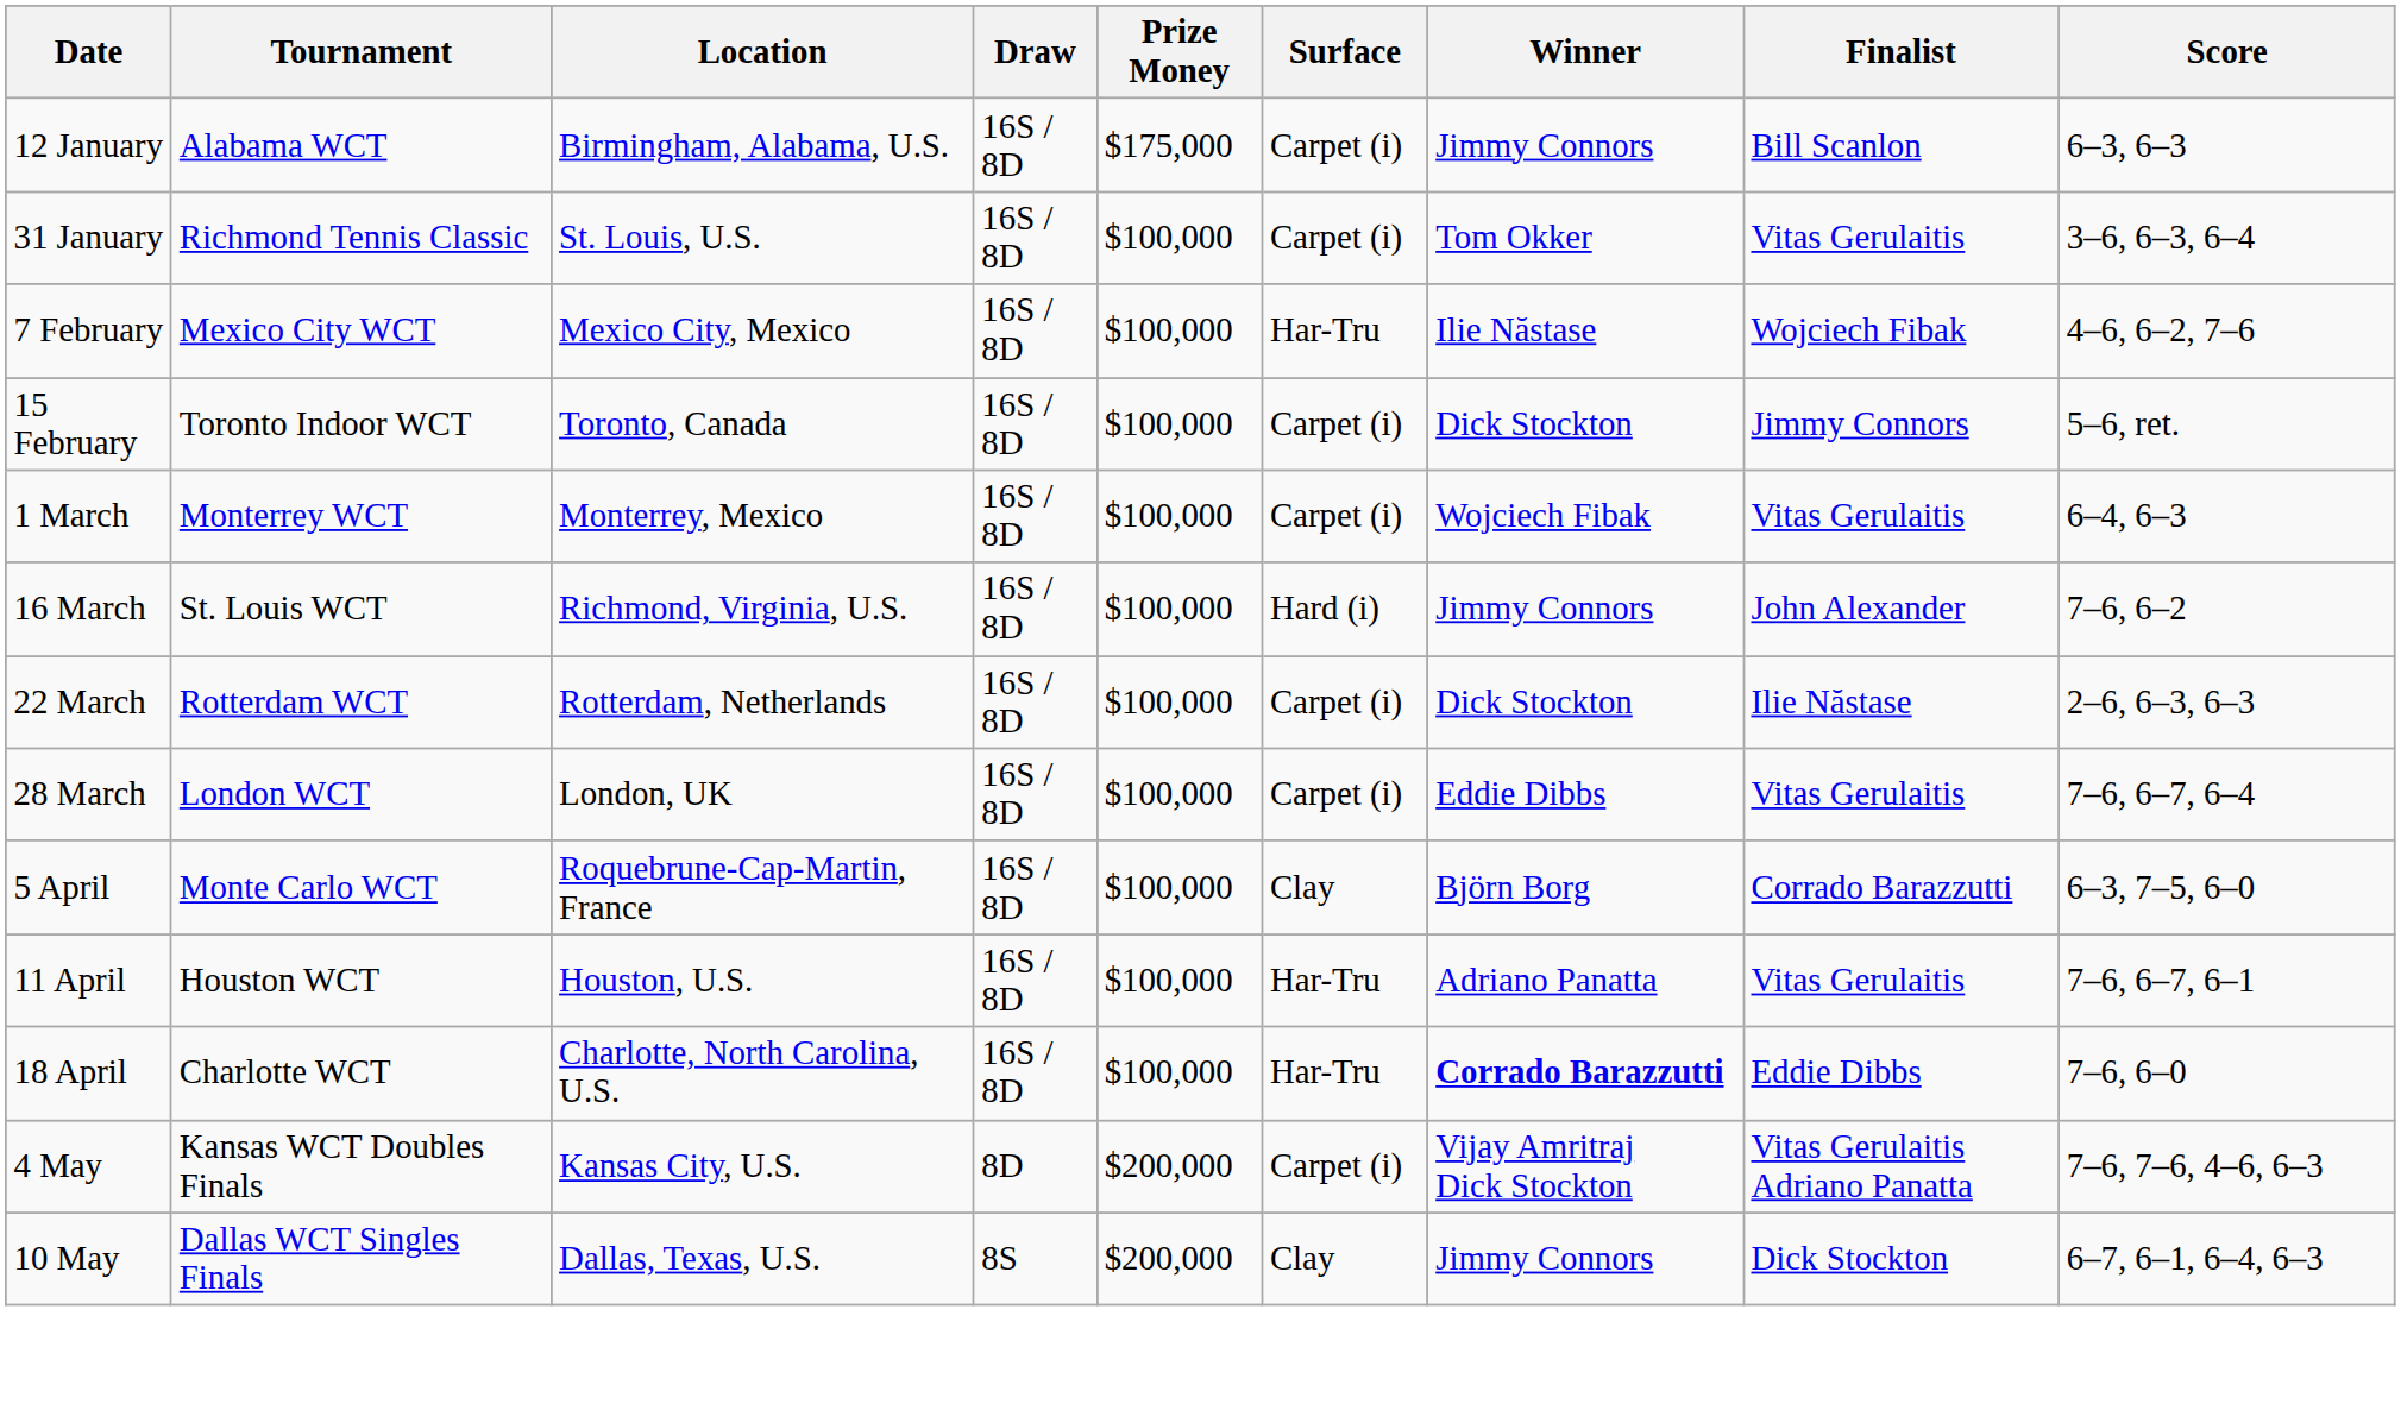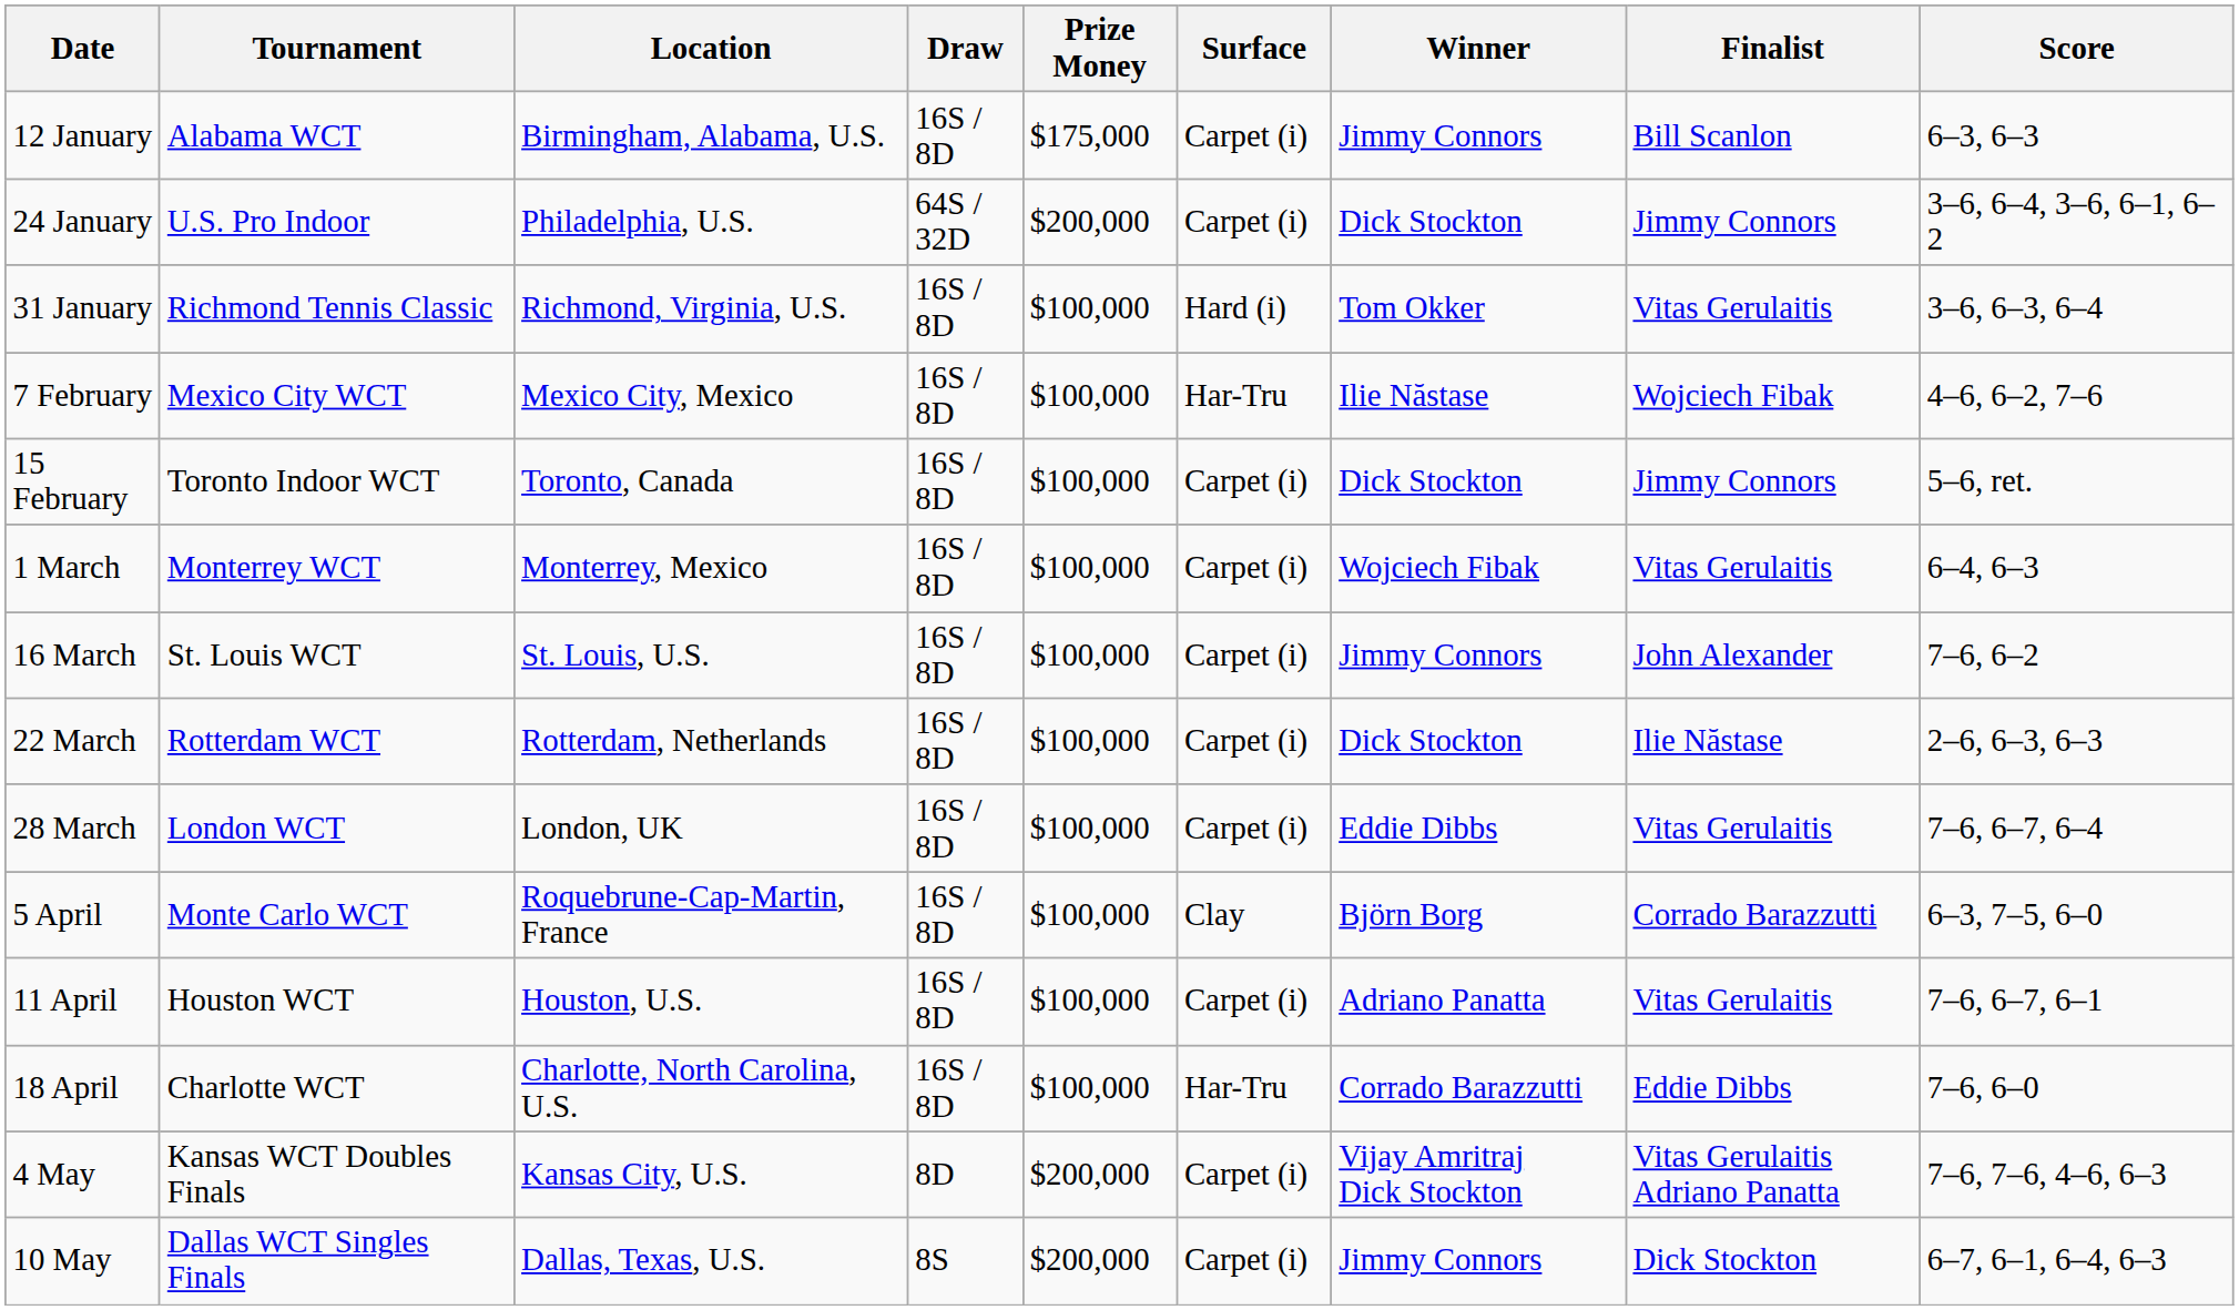 <table class="sortable wikitable">
 <tr>
 <th width=70>Date</th>
 <th width=170>Tournament</th>
 <th width=190>Location</th>
 <th width=50>Draw</th>
 <th width=70>Prize Money</th>
 <th width=70>Surface</th>
 <th width=140>Winner</th>
 <th width=140>Finalist</th>
 <th width=150 class="unsortable">Score</th>
 </tr>
 <tr>
 <td>12 January</td>
 <td><a href='#'>Alabama WCT</a></td>
 <td><a href='#'>Birmingham, Alabama</a>, U.S.</td>
 <td>16S / 8D</td>
 <td>$175,000</td>
 <td>Carpet (i)</td>
 <td> <a href='#'>Jimmy Connors</a></td>
 <td> <a href='#'>Bill Scanlon</a></td>
 <td>6–3, 6–3</td>
 </tr>
 <tr>
+<td>24 January</td>
+<td><a href='#'>U.S. Pro Indoor</a></td>
+<td><a href='#'>Philadelphia</a>, U.S.</td>
+<td>64S / 32D</td>
+<td>$200,000</td>
+<td>Carpet (i)</td>
+<td> <a href='#'>Dick Stockton</a></td>
+<td> <a href='#'>Jimmy Connors</a></td>
+<td>3–6, 6–4, 3–6, 6–1, 6–2</td>
+</tr>
+<tr>
 <td>31 January</td>
 <td><a href='#'>Richmond Tennis Classic</a></td>
-<td><a href='#'>St. Louis</a>, U.S.</td>
+<td><a href='#'>Richmond, Virginia</a>, U.S.</td>
 <td>16S / 8D</td>
 <td>$100,000</td>
-<td>Carpet (i)</td>
+<td>Hard (i)</td>
 <td> <a href='#'>Tom Okker</a></td>
 <td> <a href='#'>Vitas Gerulaitis</a></td>
 <td>3–6, 6–3, 6–4</td>
 </tr>
 <tr>
 <td>7 February</td>
 <td><a href='#'>Mexico City WCT</a></td>
 <td><a href='#'>Mexico City</a>, Mexico</td>
 <td>16S / 8D</td>
 <td>$100,000</td>
 <td>Har-Tru</td>
 <td> <a href='#'>Ilie Năstase</a></td>
 <td> <a href='#'>Wojciech Fibak</a></td>
 <td>4–6, 6–2, 7–6</td>
 </tr>
 <tr>
 <td>15 February</td>
 <td>Toronto Indoor WCT</td>
 <td><a href='#'>Toronto</a>, Canada</td>
 <td>16S / 8D</td>
 <td>$100,000</td>
 <td>Carpet (i)</td>
 <td> <a href='#'>Dick Stockton</a></td>
 <td> <a href='#'>Jimmy Connors</a></td>
 <td>5–6, ret.</td>
 </tr>
 <tr>
 <td>1 March</td>
 <td><a href='#'>Monterrey WCT</a></td>
 <td><a href='#'>Monterrey</a>, Mexico</td>
 <td>16S / 8D</td>
 <td>$100,000</td>
 <td>Carpet (i)</td>
 <td> <a href='#'>Wojciech Fibak</a></td>
 <td> <a href='#'>Vitas Gerulaitis</a></td>
 <td>6–4, 6–3</td>
 </tr>
 <tr>
 <td>16 March</td>
 <td>St. Louis WCT</td>
-<td><a href='#'>Richmond, Virginia</a>, U.S.</td>
+<td><a href='#'>St. Louis</a>, U.S.</td>
 <td>16S / 8D</td>
 <td>$100,000</td>
-<td>Hard (i)</td>
+<td>Carpet (i)</td>
 <td> <a href='#'>Jimmy Connors</a></td>
 <td> <a href='#'>John Alexander</a></td>
 <td>7–6, 6–2</td>
 </tr>
 <tr>
 <td>22 March</td>
 <td><a href='#'>Rotterdam WCT</a></td>
 <td><a href='#'>Rotterdam</a>, Netherlands</td>
 <td>16S / 8D</td>
 <td>$100,000</td>
 <td>Carpet (i)</td>
 <td> <a href='#'>Dick Stockton</a></td>
 <td> <a href='#'>Ilie Năstase</a></td>
 <td>2–6, 6–3, 6–3</td>
 </tr>
 <tr>
 <td>28 March</td>
 <td><a href='#'>London WCT</a></td>
 <td>London, UK</td>
 <td>16S / 8D</td>
 <td>$100,000</td>
 <td>Carpet (i)</td>
 <td> <a href='#'>Eddie Dibbs</a></td>
 <td> <a href='#'>Vitas Gerulaitis</a></td>
 <td>7–6, 6–7, 6–4</td>
 </tr>
 <tr>
 <td>5 April</td>
 <td><a href='#'>Monte Carlo WCT</a></td>
 <td><a href='#'>Roquebrune-Cap-Martin</a>, France</td>
 <td>16S / 8D</td>
 <td>$100,000</td>
 <td>Clay</td>
 <td> <a href='#'>Björn Borg</a></td>
 <td> <a href='#'>Corrado Barazzutti</a></td>
 <td>6–3, 7–5, 6–0</td>
 </tr>
 <tr>
 <td>11 April</td>
 <td>Houston WCT</td>
 <td><a href='#'>Houston</a>, U.S.</td>
 <td>16S / 8D</td>
 <td>$100,000</td>
-<td>Har-Tru</td>
+<td>Carpet (i)</td>
 <td> <a href='#'>Adriano Panatta</a></td>
 <td> <a href='#'>Vitas Gerulaitis</a></td>
 <td>7–6, 6–7, 6–1</td>
 </tr>
 <tr>
 <td>18 April</td>
 <td>Charlotte WCT</td>
 <td><a href='#'>Charlotte, North Carolina</a>, U.S.</td>
 <td>16S / 8D</td>
 <td>$100,000</td>
 <td>Har-Tru</td>
-<td><strong> <a href='#'>Corrado Barazzutti</a></strong></td>
+<td> <a href='#'>Corrado Barazzutti</a></td>
 <td> <a href='#'>Eddie Dibbs</a></td>
 <td>7–6, 6–0</td>
 </tr>
 <tr>
 <td>4 May</td>
 <td>Kansas WCT Doubles Finals</td>
 <td><a href='#'>Kansas City</a>, U.S.</td>
 <td>8D</td>
 <td>$200,000</td>
 <td>Carpet (i)</td>
 <td> <a href='#'>Vijay Amritraj</a> <br>  <a href='#'>Dick Stockton</a></td>
 <td> <a href='#'>Vitas Gerulaitis</a> <br>  <a href='#'>Adriano Panatta</a></td>
 <td>7–6, 7–6, 4–6, 6–3</td>
 </tr>
 <tr>
 <td>10 May</td>
 <td><a href='#'>Dallas WCT Singles Finals</a></td>
 <td><a href='#'>Dallas, Texas</a>, U.S.</td>
 <td>8S</td>
 <td>$200,000</td>
-<td>Clay</td>
+<td>Carpet (i)</td>
 <td> <a href='#'>Jimmy Connors</a></td>
 <td> <a href='#'>Dick Stockton</a></td>
 <td>6–7, 6–1, 6–4, 6–3</td>
 </tr>
 </table>
